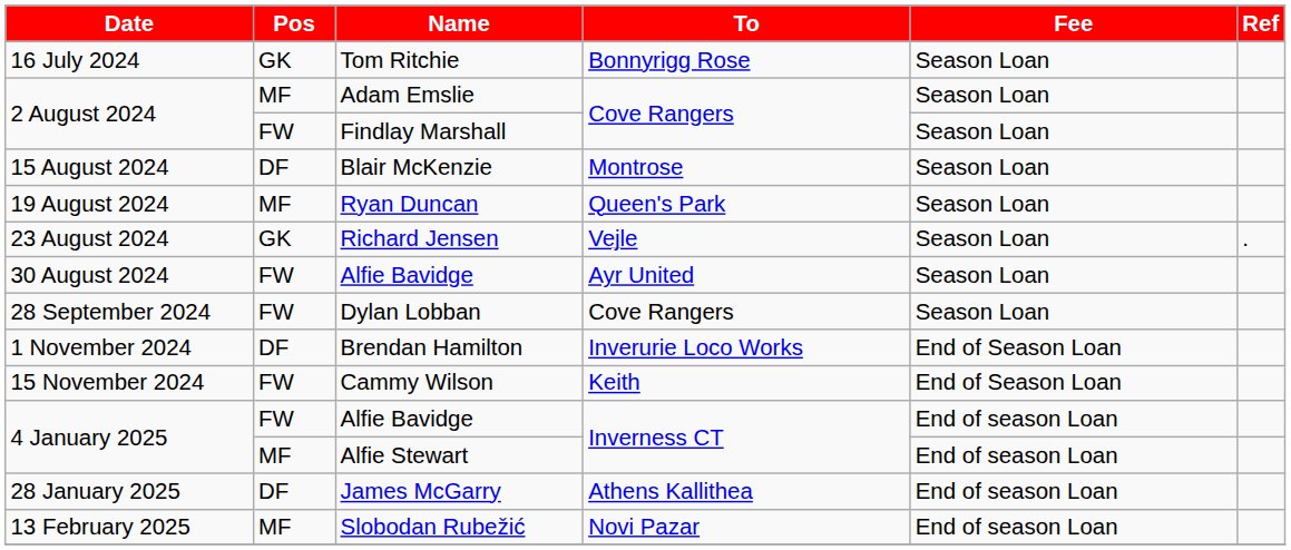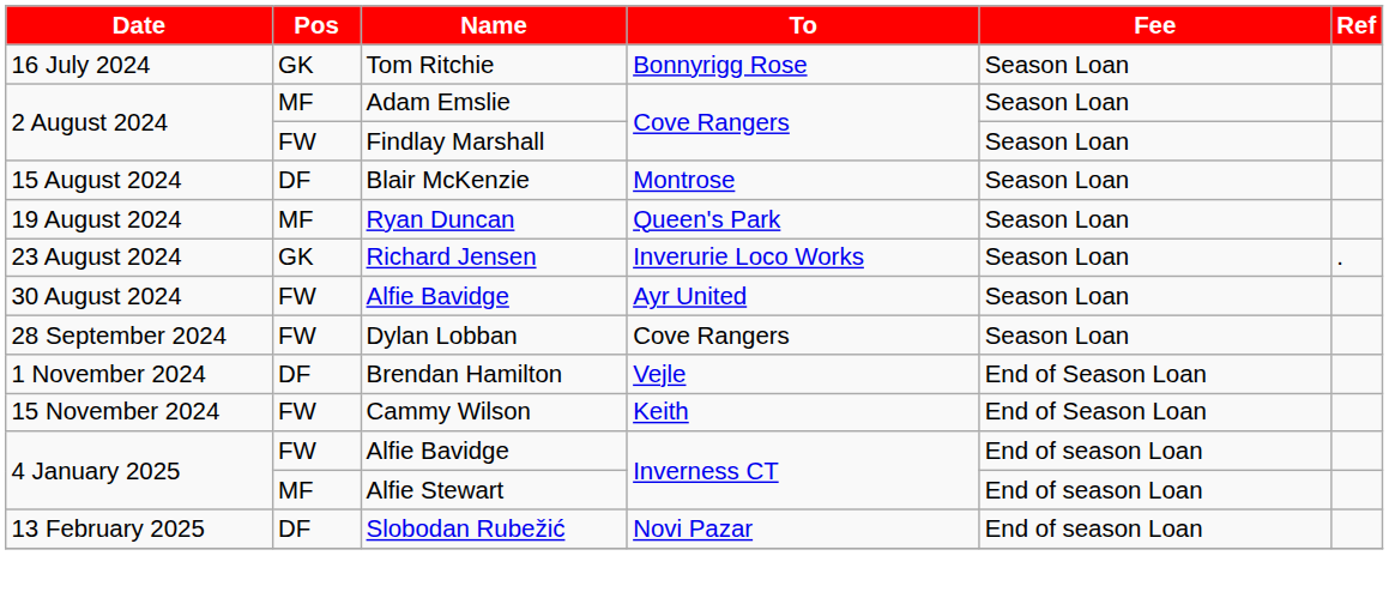 <table class="wikitable"  style="text-align:left; font-size:90%; ">
 <tr>
 <th style="background:#FF0000; color:white; width:150px;">Date</th>
 <th style="background:#FF0000; color:white; width:45px;">Pos</th>
 <th style="background:#FF0000; color:white; width:150px;">Name</th>
 <th style="background:#FF0000; color:white; width:200px;">To</th>
 <th style="background:#FF0000; color:white; width:200px;">Fee</th>
 <th style="background:#FF0000; color:white;" scope="col"><strong>Ref</strong></th>
 </tr>
 <tr>
 <td>16 July 2024</td>
 <td>GK</td>
 <td> Tom Ritchie</td>
 <td> <a href='#'>Bonnyrigg Rose</a></td>
 <td>Season Loan</td>
 <td></td>
 </tr>
 <tr>
 <td rowspan=2>2 August 2024</td>
 <td>MF</td>
 <td> Adam Emslie</td>
 <td rowspan=2> <a href='#'>Cove Rangers</a></td>
 <td>Season Loan</td>
 <td></td>
 </tr>
 <tr>
 <td>FW</td>
 <td> Findlay Marshall</td>
 <td>Season Loan</td>
 <td></td>
 </tr>
 <tr>
 <td>15 August 2024</td>
 <td>DF</td>
 <td> Blair McKenzie</td>
 <td> <a href='#'>Montrose</a></td>
 <td>Season Loan</td>
 <td></td>
 </tr>
 <tr>
 <td>19 August 2024</td>
 <td>MF</td>
 <td> <a href='#'>Ryan Duncan</a></td>
 <td> <a href='#'>Queen's Park</a></td>
 <td>Season Loan</td>
 <td></td>
 </tr>
 <tr>
 <td>23 August 2024</td>
 <td>GK</td>
 <td> <a href='#'>Richard Jensen</a></td>
-<td> <a href='#'>Vejle</a></td>
+<td> <a href='#'>Inverurie Loco Works</a></td>
 <td>Season Loan</td>
 <td>.</td>
 </tr>
 <tr>
 <td>30 August 2024</td>
 <td>FW</td>
 <td> <a href='#'>Alfie Bavidge</a></td>
 <td> <a href='#'>Ayr United</a></td>
 <td>Season Loan</td>
 <td></td>
 </tr>
 <tr>
 <td>28 September 2024</td>
 <td>FW</td>
 <td> Dylan Lobban</td>
 <td> Cove Rangers</td>
 <td>Season Loan</td>
 <td></td>
 </tr>
 <tr>
 <td>1 November 2024</td>
 <td>DF</td>
 <td> Brendan Hamilton</td>
-<td> <a href='#'>Inverurie Loco Works</a></td>
+<td> <a href='#'>Vejle</a></td>
 <td>End of Season Loan</td>
 <td></td>
 </tr>
 <tr>
 <td>15 November 2024</td>
 <td>FW</td>
 <td> Cammy Wilson</td>
 <td> <a href='#'>Keith</a></td>
 <td>End of Season Loan</td>
 <td></td>
 </tr>
 <tr>
 <td rowspan=2>4 January 2025</td>
 <td>FW</td>
 <td> Alfie Bavidge</td>
 <td rowspan=2> <a href='#'>Inverness CT</a></td>
 <td>End of season Loan</td>
 <td></td>
 </tr>
 <tr>
 <td>MF</td>
 <td> Alfie Stewart</td>
 <td>End of season Loan</td>
 <td></td>
 </tr>
 <tr>
-<td>28 January 2025</td>
+<td>13 February 2025</td>
 <td>DF</td>
-<td> <a href='#'>James McGarry</a></td>
-<td> <a href='#'>Athens Kallithea</a></td>
-<td>End of season Loan</td>
-<td></td>
-</tr>
-<tr>
-<td>13 February 2025</td>
-<td>MF</td>
 <td> <a href='#'>Slobodan Rubežić</a></td>
 <td> <a href='#'>Novi Pazar</a></td>
 <td>End of season Loan</td>
 <td></td>
 </tr>
 <tr>
 </tr>
 </table>
